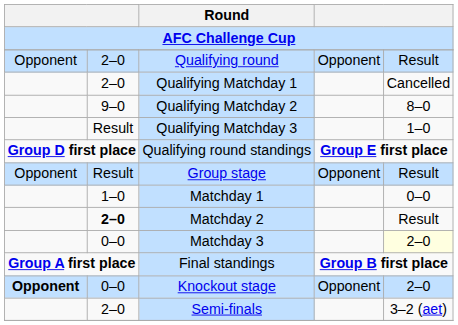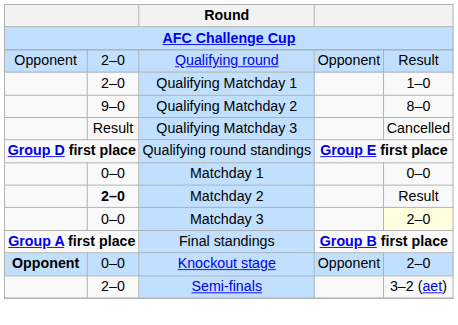 <table class="wikitable" style="text-align:center">
 <tr>
 <th colspan=2></th>
 <th>Round</th>
 <th colspan=2></th>
 </tr>
 <tr bgcolor=#c1e0ff>
 <td colspan=5><strong><a href='#'>AFC Challenge Cup</a></strong></td>
 </tr>
 <tr>
 </tr>
 <tr bgcolor=#c1e0ff>
 <td>Opponent</td>
 <td>2–0</td>
 <td><a href='#'>Qualifying round</a></td>
 <td>Opponent</td>
 <td>Result</td>
 </tr>
 <tr>
 <td align=left></td>
 <td>2–0</td>
 <td bgcolor=#c1e0ff>Qualifying Matchday 1</td>
 <td align=left></td>
-<td>Cancelled</td>
+<td>1–0</td>
 </tr>
 <tr>
 <td align=left></td>
 <td>9–0</td>
 <td bgcolor=#c1e0ff>Qualifying Matchday 2</td>
 <td align=left></td>
 <td>8–0</td>
 </tr>
 <tr>
 <td align=left></td>
 <td>Result</td>
 <td bgcolor=#c1e0ff>Qualifying Matchday 3</td>
 <td align=left></td>
-<td>1–0</td>
+<td>Cancelled</td>
 </tr>
 <tr>
 <td colspan=2 align=center valign=top><strong><a href='#'>Group D</a> first place</strong><br></td>
 <td bgcolor=#c1e0ff>Qualifying round standings</td>
 <td colspan=2 align=center valign=top><strong><a href='#'>Group E</a> first place</strong><br></td>
 </tr>
-<tr bgcolor=#c1e0ff>
-<td>Opponent</td>
-<td>Result</td>
-<td><a href='#'>Group stage</a></td>
-<td>Opponent</td>
-<td>Result</td>
-</tr>
 <tr>
 <td align=left></td>
-<td>1–0</td>
+<td>0–0</td>
 <td bgcolor=#c1e0ff>Matchday 1</td>
 <td align=left></td>
 <td>0–0</td>
 </tr>
 <tr>
 <td align=left></td>
 <td><strong>2–0</strong></td>
 <td bgcolor=#c1e0ff>Matchday 2</td>
 <td align=left></td>
 <td>Result</td>
 </tr>
 <tr>
 <td align=left></td>
 <td>0–0</td>
 <td bgcolor=#c1e0ff>Matchday 3</td>
 <td align=left></td>
 <td style="background: lightyellow;">2–0</td>
 </tr>
 <tr>
 <td colspan=2 align=center valign=top><strong><a href='#'>Group A</a> first place</strong><br></td>
 <td bgcolor=#c1e0ff>Final standings</td>
 <td colspan=2 align=center valign=top><strong><a href='#'>Group B</a> first place</strong><br></td>
 </tr>
 <tr bgcolor=#c1e0ff>
 <td><strong>Opponent</strong></td>
 <td>0–0</td>
 <td><a href='#'>Knockout stage</a></td>
 <td>Opponent</td>
 <td>2–0</td>
 </tr>
 <tr>
 <td align=left></td>
 <td>2–0</td>
 <td bgcolor=#c1e0ff><a href='#'>Semi-finals</a></td>
 <td align=left></td>
 <td>3–2 (<a href='#'>aet</a>)</td>
 </tr>
 <tr>
 </tr>
 </table>
